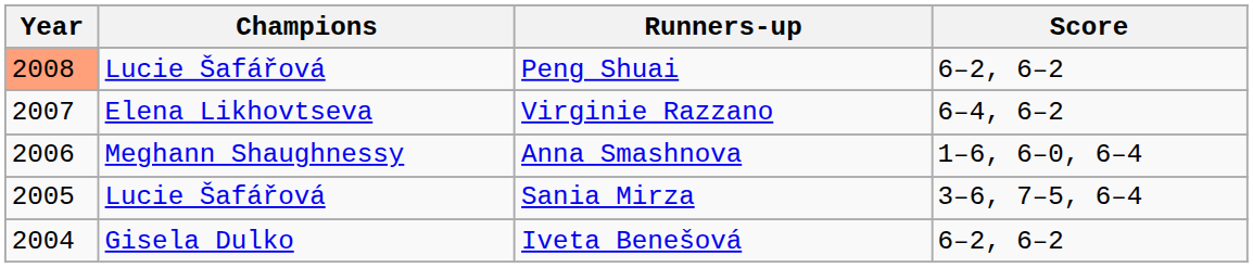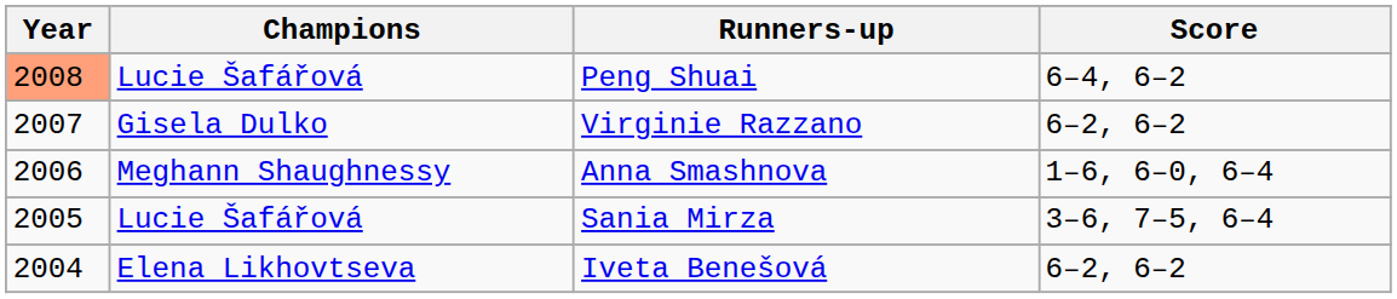 <table class="wikitable">
 <tr>
 <th style="width:40px">Year</th>
 <th style="width:200px">Champions</th>
 <th style="width:200px">Runners-up</th>
 <th style="width:150px" class="unsortable">Score</th>
 </tr>
 <tr>
 <td style="background: lightsalmon;">2008</td>
 <td> <a href='#'>Lucie Šafářová</a></td>
 <td> <a href='#'>Peng Shuai</a></td>
-<td>6–2, 6–2</td>
+<td>6–4, 6–2</td>
 </tr>
 <tr>
 <td>2007</td>
-<td> <a href='#'>Elena Likhovtseva</a></td>
+<td> <a href='#'>Gisela Dulko</a></td>
 <td> <a href='#'>Virginie Razzano</a></td>
-<td>6–4, 6–2</td>
+<td>6–2, 6–2</td>
 </tr>
 <tr>
 <td>2006</td>
 <td> <a href='#'>Meghann Shaughnessy</a></td>
 <td> <a href='#'>Anna Smashnova</a></td>
 <td>1–6, 6–0, 6–4</td>
 </tr>
 <tr>
 <td>2005</td>
 <td> <a href='#'>Lucie Šafářová</a></td>
 <td> <a href='#'>Sania Mirza</a></td>
 <td>3–6, 7–5, 6–4</td>
 </tr>
 <tr>
 <td>2004</td>
-<td> <a href='#'>Gisela Dulko</a></td>
+<td> <a href='#'>Elena Likhovtseva</a></td>
 <td> <a href='#'>Iveta Benešová</a></td>
 <td>6–2, 6–2</td>
 </tr>
 </table>
